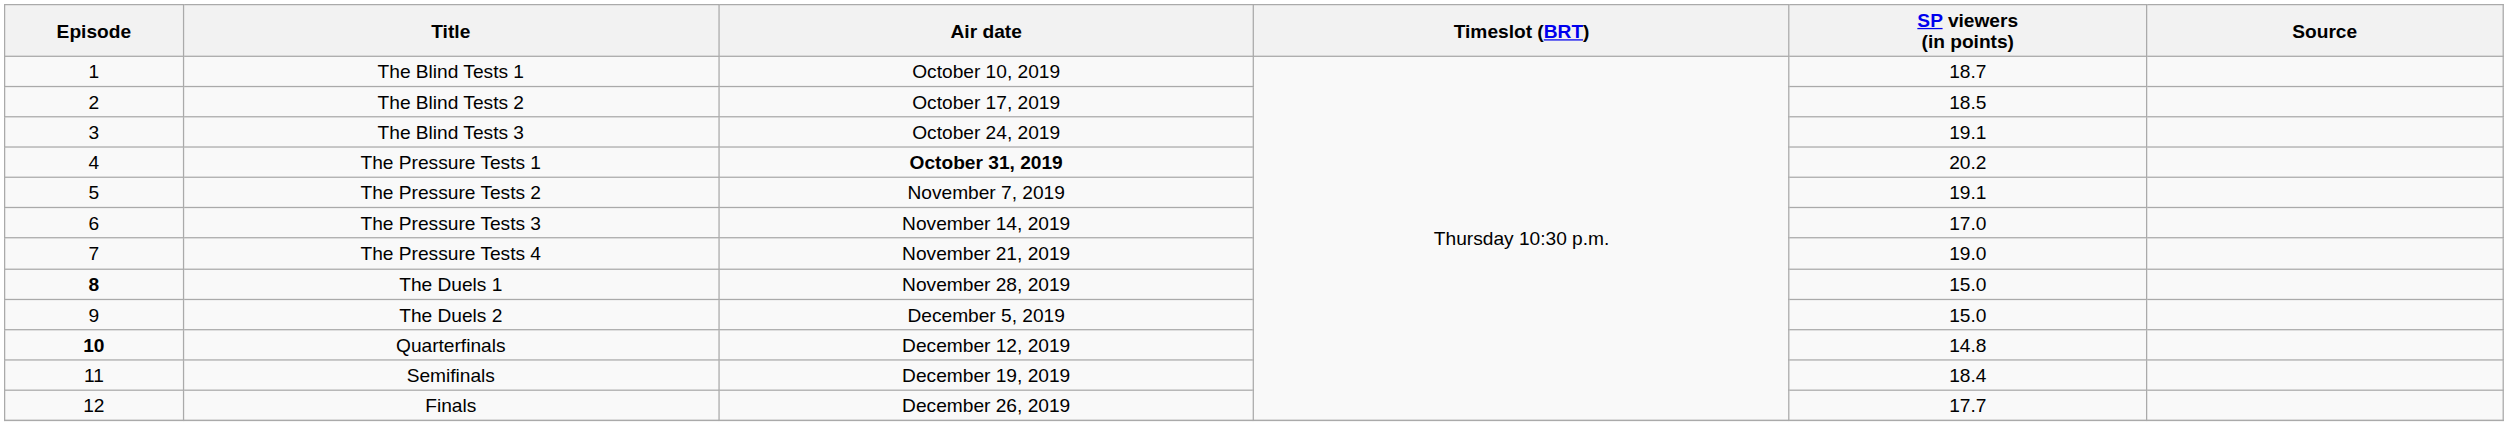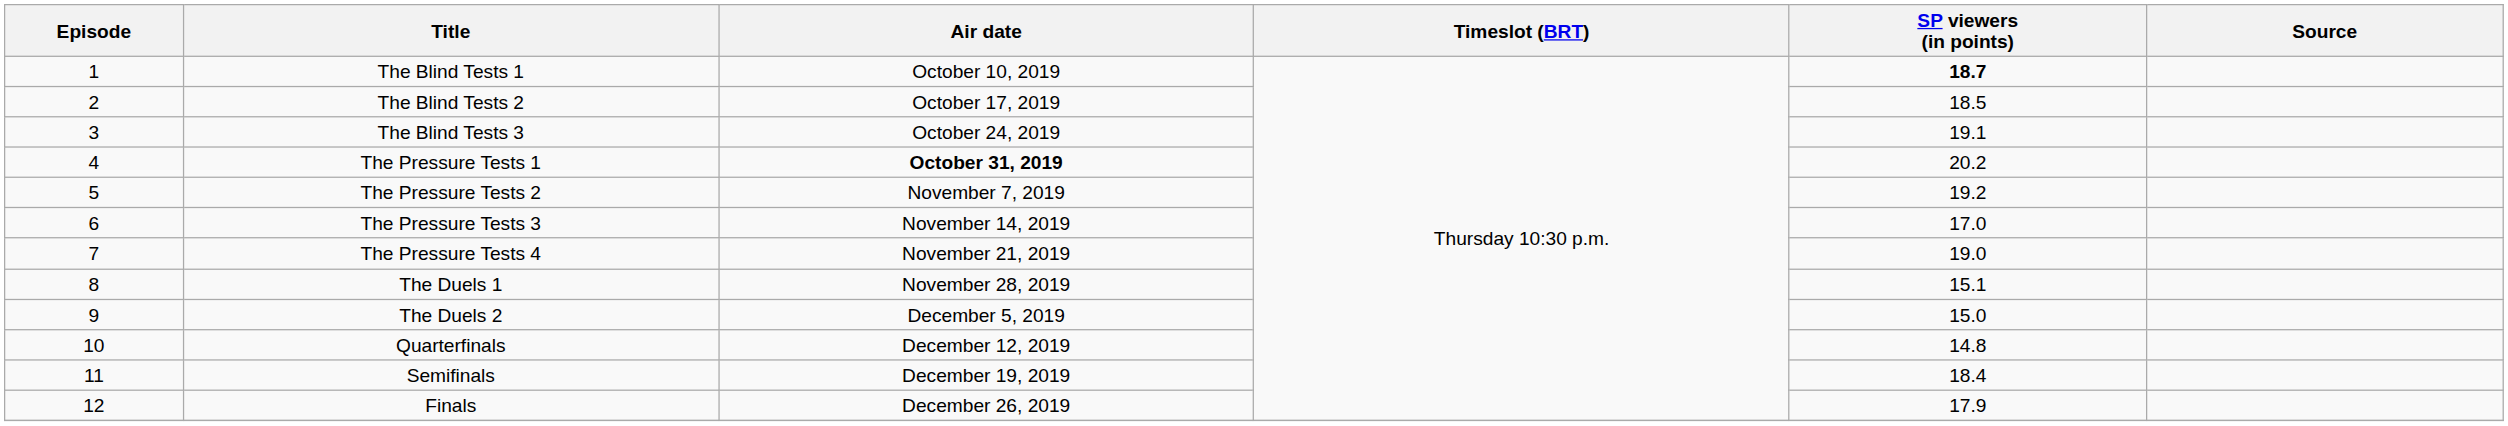 <table class="wikitable sortable" style="text-align:center; font-size:95%; width: 100%">
 <tr>
 <th width="05.0%">Episode</th>
 <th width="15.0%">Title</th>
 <th width="15.0%">Air date</th>
 <th width="15.0%">Timeslot (<a href='#'>BRT</a>)</th>
 <th width="10.0%"><a href='#'>SP</a> viewers<br>(in points)</th>
 <th width="10.0%">Source</th>
 </tr>
 <tr>
 <td>1</td>
 <td>The Blind Tests 1</td>
 <td>October 10, 2019</td>
 <td rowspan=12>Thursday 10:30 p.m.</td>
-<td>18.7</td>
+<td><strong>18.7</strong></td>
 <td></td>
 </tr>
 <tr>
 <td>2</td>
 <td>The Blind Tests 2</td>
 <td>October 17, 2019</td>
 <td>18.5</td>
 <td></td>
 </tr>
 <tr>
 <td>3</td>
 <td>The Blind Tests 3</td>
 <td>October 24, 2019</td>
 <td>19.1</td>
 <td></td>
 </tr>
 <tr>
 <td>4</td>
 <td>The Pressure Tests 1</td>
 <td><strong>October 31, 2019</strong></td>
 <td>20.2</td>
 <td></td>
 </tr>
 <tr>
 <td>5</td>
 <td>The Pressure Tests 2</td>
 <td>November 7, 2019</td>
-<td>19.1</td>
+<td>19.2</td>
 <td></td>
 </tr>
 <tr>
 <td>6</td>
 <td>The Pressure Tests 3</td>
 <td>November 14, 2019</td>
 <td>17.0</td>
 <td></td>
 </tr>
 <tr>
 <td>7</td>
 <td>The Pressure Tests 4</td>
 <td>November 21, 2019</td>
 <td>19.0</td>
 <td></td>
 </tr>
 <tr>
-<td><strong>8</strong></td>
+<td>8</td>
 <td>The Duels 1</td>
 <td>November 28, 2019</td>
-<td>15.0</td>
+<td>15.1</td>
 <td></td>
 </tr>
 <tr>
 <td>9</td>
 <td>The Duels 2</td>
 <td>December 5, 2019</td>
 <td>15.0</td>
 <td></td>
 </tr>
 <tr>
-<td><strong>10</strong></td>
+<td>10</td>
 <td>Quarterfinals</td>
 <td>December 12, 2019</td>
 <td>14.8</td>
 <td></td>
 </tr>
 <tr>
 <td>11</td>
 <td>Semifinals</td>
 <td>December 19, 2019</td>
 <td>18.4</td>
 <td></td>
 </tr>
 <tr>
 <td>12</td>
 <td>Finals</td>
 <td>December 26, 2019</td>
-<td>17.7</td>
+<td>17.9</td>
 <td></td>
 </tr>
 <tr>
 </tr>
 </table>
